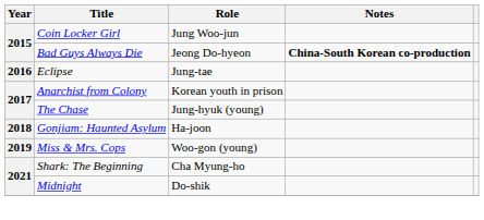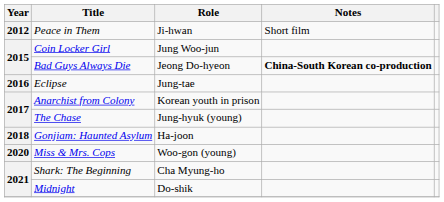 <table class="wikitable sortable plainrowheaders">
 <tr>
 <th scope="col">Year</th>
 <th scope="col">Title</th>
 <th scope="col">Role</th>
 <th scope="col">Notes</th>
 <th scope="col" class="unsortable"></th>
+</tr>
+<tr>
+<th scope="row">2012</th>
+<td><em>Peace in Them</em></td>
+<td>Ji-hwan</td>
+<td>Short film</td>
+<td></td>
 </tr>
 <tr>
 <th scope="row"  rowspan=2>2015</th>
 <td><em><a href='#'>Coin Locker Girl</a></em></td>
 <td>Jung Woo-jun</td>
 <td></td>
 <td></td>
 </tr>
 <tr>
 <td><em><a href='#'>Bad Guys Always Die</a></em></td>
 <td>Jeong Do-hyeon</td>
 <td><strong>China-South Korean co-production</strong></td>
 <td></td>
 </tr>
 <tr>
 <th scope="row">2016</th>
 <td><em>Eclipse</em></td>
 <td>Jung-tae</td>
 <td></td>
 <td></td>
 </tr>
 <tr>
 <th scope="row"  rowspan=2>2017</th>
 <td><em><a href='#'>Anarchist from Colony</a></em></td>
 <td>Korean youth in prison</td>
 <td></td>
 <td></td>
 </tr>
 <tr>
 <td><em><a href='#'>The Chase</a></em></td>
 <td>Jung-hyuk (young)</td>
 <td></td>
 <td></td>
 </tr>
 <tr>
 <th scope="row">2018</th>
 <td><em><a href='#'>Gonjiam: Haunted Asylum</a></em></td>
 <td>Ha-joon</td>
 <td></td>
 <td></td>
 </tr>
 <tr>
-<th scope="row">2019</th>
+<th scope="row">2020</th>
 <td><em><a href='#'>Miss & Mrs. Cops</a></em></td>
 <td>Woo-gon (young)</td>
 <td></td>
 <td></td>
 </tr>
 <tr>
 <th scope="row" rowspan=2>2021</th>
 <td><em> Shark: The Beginning </em></td>
 <td>Cha Myung-ho</td>
 <td></td>
 <td></td>
 </tr>
 <tr>
 <td><em><a href='#'>Midnight</a></em></td>
 <td>Do-shik</td>
 <td></td>
 <td></td>
 </tr>
 <tr>
 </tr>
 </table>
